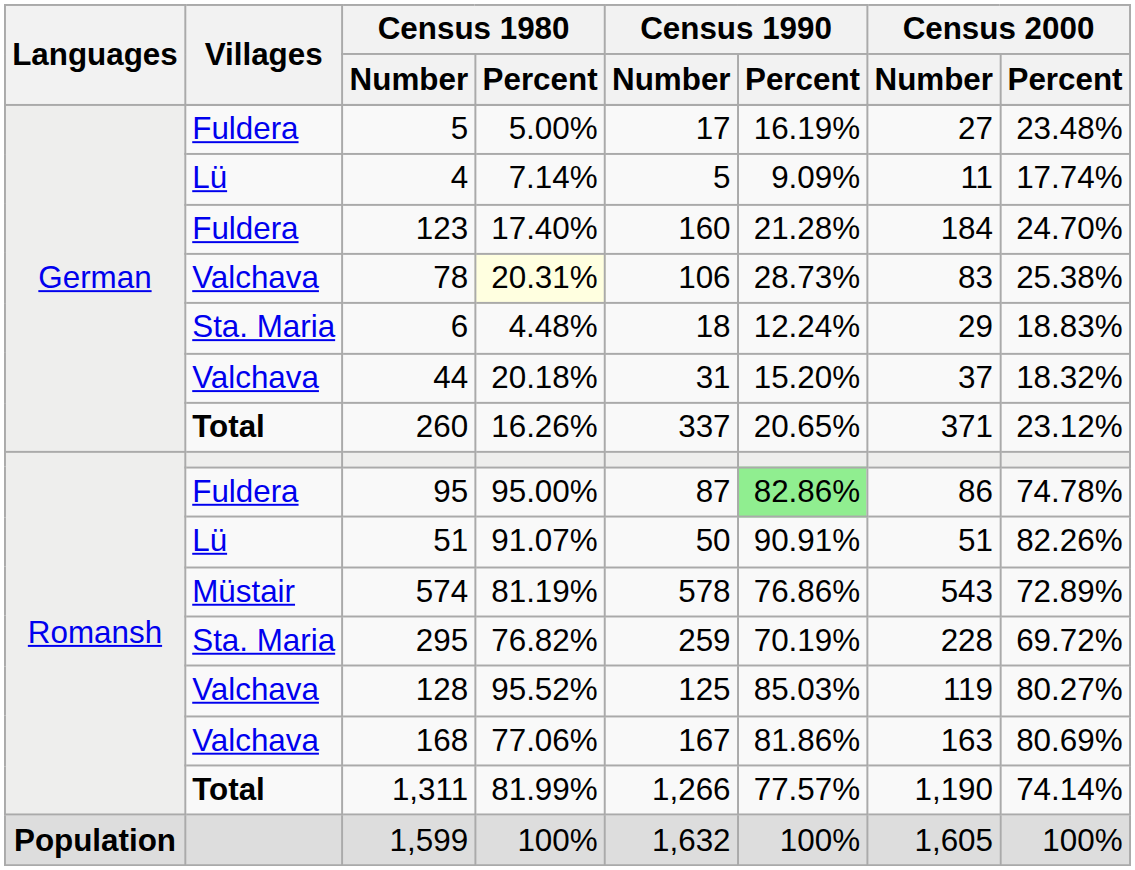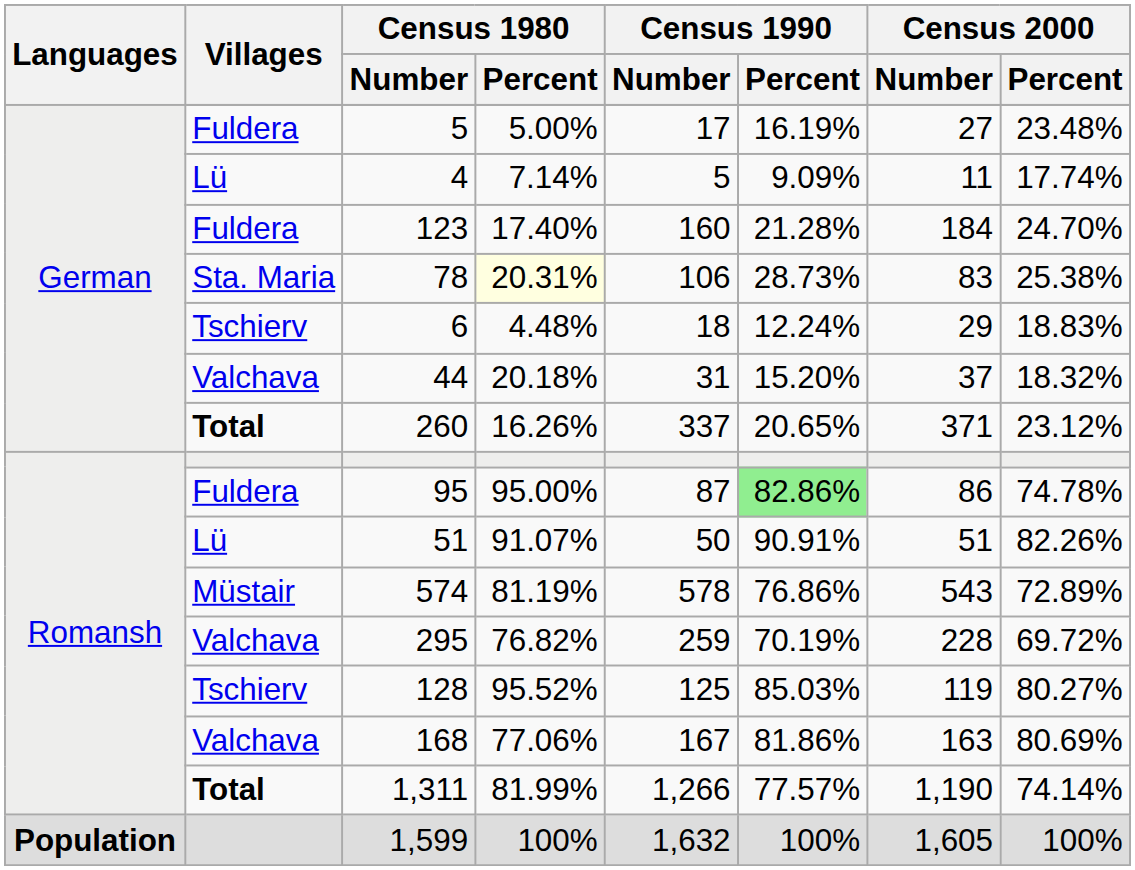 <table class="wikitable">
 <tr ---->
 <th rowspan="2">Languages</th>
 <th rowspan="2">Villages</th>
 <th colspan="2">Census 1980</th>
 <th colspan="2">Census 1990</th>
 <th colspan="2">Census 2000</th>
 </tr>
 <tr ---->
 <th>Number</th>
 <th>Percent</th>
 <th>Number</th>
 <th>Percent</th>
 <th>Number</th>
 <th>Percent</th>
 </tr>
 <tr ---->
 <td rowspan="8" align="center" bgcolor="#EEEEED"><a href='#'>German</a></td>
 </tr>
 <tr>
 <td><a href='#'>Fuldera</a></td>
 <td align=right>5</td>
 <td align=right>5.00%</td>
 <td align=right>17</td>
 <td align=right>16.19%</td>
 <td align=right>27</td>
 <td align=right>23.48%</td>
 </tr>
 <tr>
 <td><a href='#'>Lü</a></td>
 <td align=right>4</td>
 <td align=right>7.14%</td>
 <td align=right>5</td>
 <td align=right>9.09%</td>
 <td align=right>11</td>
 <td align=right>17.74%</td>
 </tr>
 <tr>
 <td><a href='#'>Fuldera</a></td>
 <td align=right>123</td>
 <td align=right>17.40%</td>
 <td align=right>160</td>
 <td align=right>21.28%</td>
 <td align=right>184</td>
 <td align=right>24.70%</td>
 </tr>
 <tr>
-<td><a href='#'>Valchava</a></td>
+<td><a href='#'>Sta. Maria</a></td>
 <td align=right>78</td>
 <td align=right style="background: lightyellow;">20.31%</td>
 <td align=right>106</td>
 <td align=right>28.73%</td>
 <td align=right>83</td>
 <td align=right>25.38%</td>
 </tr>
 <tr>
-<td><a href='#'>Sta. Maria</a></td>
+<td><a href='#'>Tschierv</a></td>
 <td align=right>6</td>
 <td align=right>4.48%</td>
 <td align=right>18</td>
 <td align=right>12.24%</td>
 <td align=right>29</td>
 <td align=right>18.83%</td>
 </tr>
 <tr>
 <td><a href='#'>Valchava</a></td>
 <td align=right>44</td>
 <td align=right>20.18%</td>
 <td align=right>31</td>
 <td align=right>15.20%</td>
 <td align=right>37</td>
 <td align=right>18.32%</td>
 </tr>
 <tr>
 <td><strong>Total</strong></td>
 <td align=right>260</td>
 <td align=right>16.26%</td>
 <td align=right>337</td>
 <td align=right>20.65%</td>
 <td align=right>371</td>
 <td align=right>23.12%</td>
 </tr>
 <tr>
 <td rowspan="8" align="center" bgcolor="#EEEEED"><a href='#'>Romansh</a></td>
 <td align=right bgcolor="#EEEEED"></td>
 <td align=right bgcolor="#EEEEED"></td>
 <td align=right bgcolor="#EEEEED"></td>
 <td align=right bgcolor="#EEEEED"></td>
 <td align=right bgcolor="#EEEEED"></td>
 <td align=right bgcolor="#EEEEED"></td>
 <td align=right bgcolor="#EEEEED"></td>
 </tr>
 <tr>
 <td><a href='#'>Fuldera</a></td>
 <td align=right>95</td>
 <td align=right>95.00%</td>
 <td align=right>87</td>
 <td align=right style="background: lightgreen;">82.86%</td>
 <td align=right>86</td>
 <td align=right>74.78%</td>
 </tr>
 <tr>
 <td><a href='#'>Lü</a></td>
 <td align=right>51</td>
 <td align=right>91.07%</td>
 <td align=right>50</td>
 <td align=right>90.91%</td>
 <td align=right>51</td>
 <td align=right>82.26%</td>
 </tr>
 <tr>
 <td><a href='#'>Müstair</a></td>
 <td align=right>574</td>
 <td align=right>81.19%</td>
 <td align=right>578</td>
 <td align=right>76.86%</td>
 <td align=right>543</td>
 <td align=right>72.89%</td>
 </tr>
 <tr>
-<td><a href='#'>Sta. Maria</a></td>
+<td><a href='#'>Valchava</a></td>
 <td align=right>295</td>
 <td align=right>76.82%</td>
 <td align=right>259</td>
 <td align=right>70.19%</td>
 <td align=right>228</td>
 <td align=right>69.72%</td>
 </tr>
 <tr>
-<td><a href='#'>Valchava</a></td>
+<td><a href='#'>Tschierv</a></td>
 <td align=right>128</td>
 <td align=right>95.52%</td>
 <td align=right>125</td>
 <td align=right>85.03%</td>
 <td align=right>119</td>
 <td align=right>80.27%</td>
 </tr>
 <tr>
 <td><a href='#'>Valchava</a></td>
 <td align=right>168</td>
 <td align=right>77.06%</td>
 <td align=right>167</td>
 <td align=right>81.86%</td>
 <td align=right>163</td>
 <td align=right>80.69%</td>
 </tr>
 <tr>
 <td><strong>Total</strong></td>
 <td align=right>1,311</td>
 <td align=right>81.99%</td>
 <td align=right>1,266</td>
 <td align=right>77.57%</td>
 <td align=right>1,190</td>
 <td align=right>74.14%</td>
 </tr>
 <tr>
 <td align="center" bgcolor="#DDDDDD"><strong>Population</strong></td>
 <td align=right bgcolor="#DDDDDD"></td>
 <td align=right bgcolor="#DDDDDD">1,599</td>
 <td align=right bgcolor="#DDDDDD">100%</td>
 <td align=right bgcolor="#DDDDDD">1,632</td>
 <td align=right bgcolor="#DDDDDD">100%</td>
 <td align=right bgcolor="#DDDDDD">1,605</td>
 <td align=right bgcolor="#DDDDDD">100%</td>
 </tr>
 <tr>
 </tr>
 </table>
